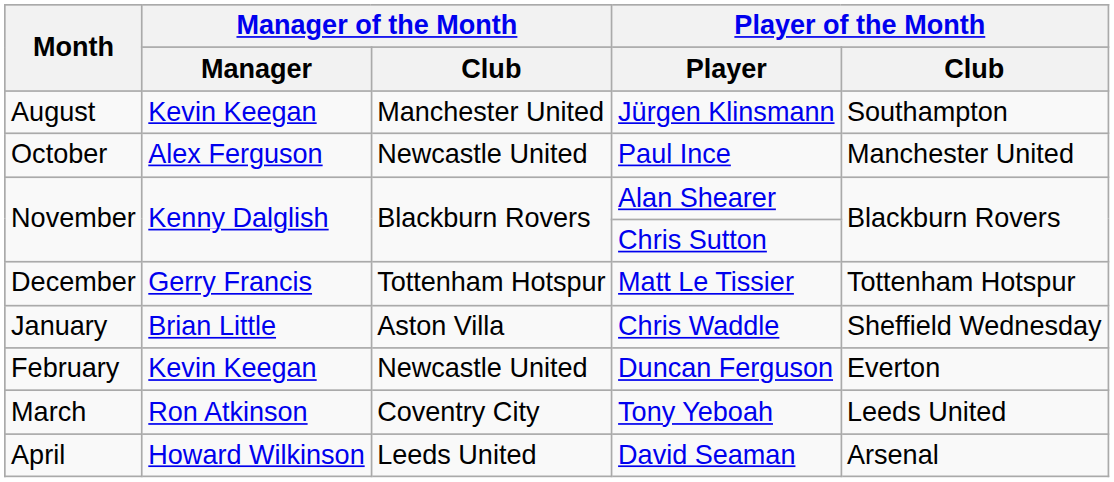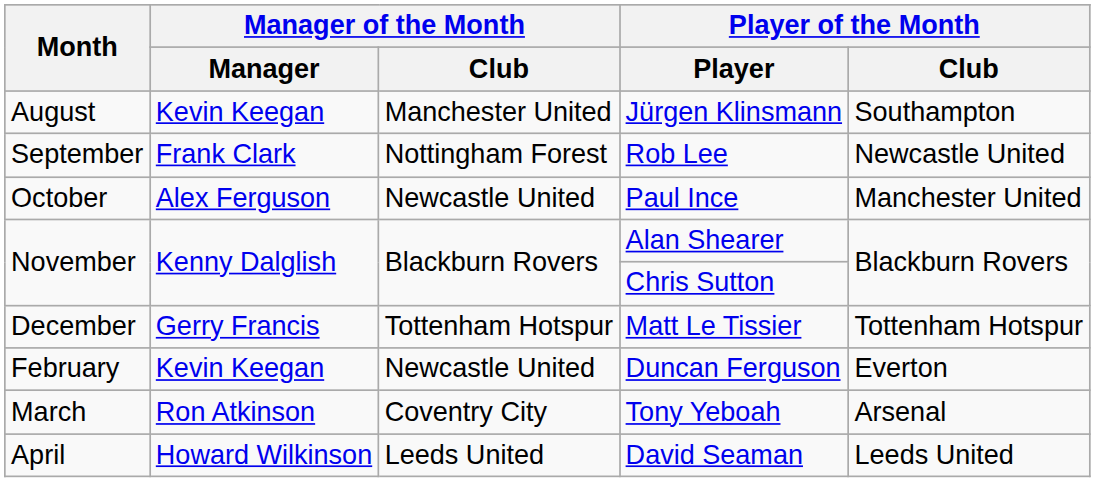 <table class="wikitable">
 <tr>
 <th rowspan="2">Month</th>
 <th colspan="2"><a href='#'>Manager of the Month</a></th>
 <th colspan="2"><a href='#'>Player of the Month</a></th>
 </tr>
 <tr>
 <th>Manager</th>
 <th>Club</th>
 <th>Player</th>
 <th>Club</th>
 </tr>
 <tr>
 <td>August</td>
 <td> <a href='#'>Kevin Keegan</a></td>
 <td>Manchester United</td>
 <td> <a href='#'>Jürgen Klinsmann</a></td>
 <td>Southampton</td>
+</tr>
+<tr>
+<td>September</td>
+<td> <a href='#'>Frank Clark</a></td>
+<td>Nottingham Forest</td>
+<td> <a href='#'>Rob Lee</a></td>
+<td>Newcastle United</td>
 </tr>
 <tr>
 <td>October</td>
 <td> <a href='#'>Alex Ferguson</a></td>
 <td>Newcastle United</td>
 <td> <a href='#'>Paul Ince</a></td>
 <td>Manchester United</td>
 </tr>
 <tr>
 <td rowspan=2>November</td>
 <td rowspan=2> <a href='#'>Kenny Dalglish</a></td>
 <td rowspan=2>Blackburn Rovers</td>
 <td> <a href='#'>Alan Shearer</a></td>
 <td rowspan=2>Blackburn Rovers</td>
 </tr>
 <tr>
 <td> <a href='#'>Chris Sutton</a></td>
 </tr>
 <tr>
 <td>December</td>
 <td> <a href='#'>Gerry Francis</a></td>
 <td>Tottenham Hotspur</td>
 <td> <a href='#'>Matt Le Tissier</a></td>
 <td>Tottenham Hotspur</td>
 </tr>
 <tr>
-<td>January</td>
-<td> <a href='#'>Brian Little</a></td>
-<td>Aston Villa</td>
-<td> <a href='#'>Chris Waddle</a></td>
-<td>Sheffield Wednesday</td>
-</tr>
-<tr>
 <td>February</td>
 <td> <a href='#'>Kevin Keegan</a></td>
 <td>Newcastle United</td>
 <td> <a href='#'>Duncan Ferguson</a></td>
 <td>Everton</td>
 </tr>
 <tr>
 <td>March</td>
 <td> <a href='#'>Ron Atkinson</a></td>
 <td>Coventry City</td>
 <td> <a href='#'>Tony Yeboah</a></td>
-<td>Leeds United</td>
+<td>Arsenal</td>
 </tr>
 <tr>
 <td>April</td>
 <td> <a href='#'>Howard Wilkinson</a></td>
 <td>Leeds United</td>
 <td> <a href='#'>David Seaman</a></td>
-<td>Arsenal</td>
+<td>Leeds United</td>
 </tr>
 </table>
